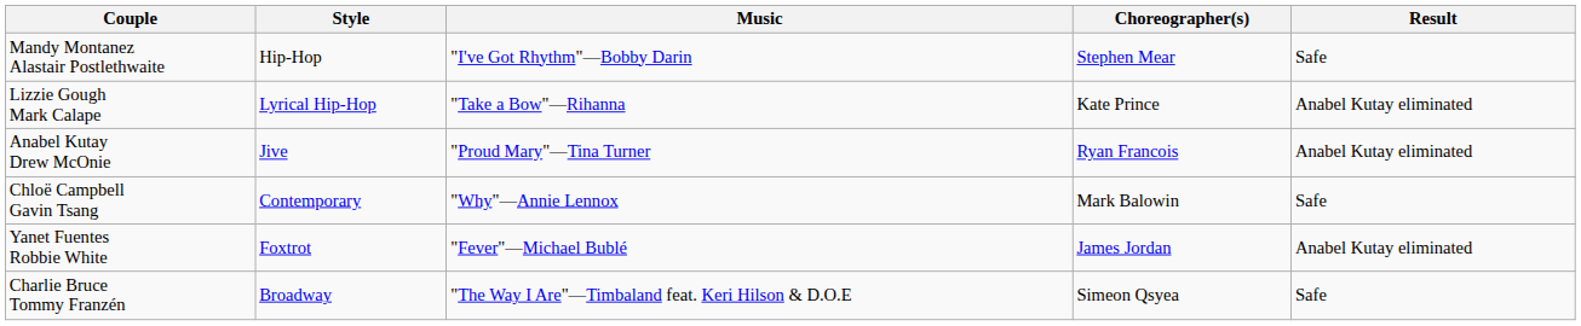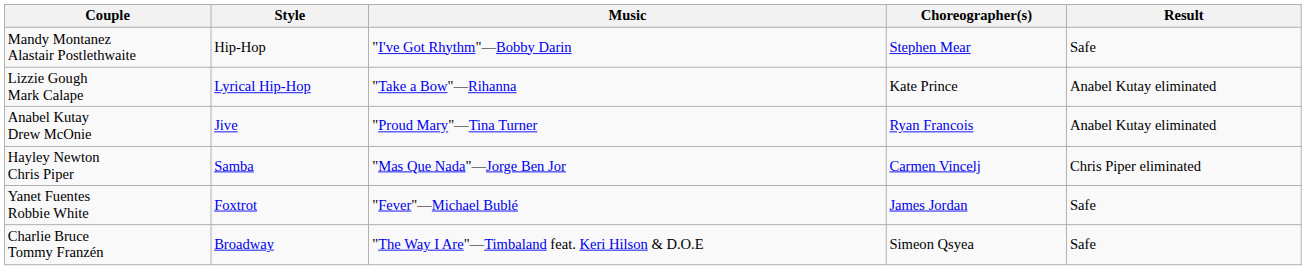 <table class="wikitable" style="width:90%;">
 <tr>
 <th>Couple</th>
 <th>Style</th>
 <th>Music</th>
 <th>Choreographer(s)</th>
 <th>Result</th>
 </tr>
 <tr>
 <td>Mandy Montanez<br>Alastair Postlethwaite</td>
 <td>Hip-Hop</td>
 <td>"<a href='#'>I've Got Rhythm</a>"—<a href='#'>Bobby Darin</a></td>
 <td><a href='#'>Stephen Mear</a></td>
 <td>Safe</td>
 </tr>
 <tr>
 <td>Lizzie Gough<br>Mark Calape</td>
 <td><a href='#'>Lyrical Hip-Hop</a></td>
 <td>"<a href='#'>Take a Bow</a>"—<a href='#'>Rihanna</a></td>
 <td>Kate Prince</td>
 <td>Anabel Kutay eliminated</td>
 </tr>
 <tr>
 <td>Anabel Kutay<br>Drew McOnie</td>
 <td><a href='#'>Jive</a></td>
 <td>"<a href='#'>Proud Mary</a>"—<a href='#'>Tina Turner</a></td>
 <td><a href='#'>Ryan Francois</a></td>
 <td>Anabel Kutay eliminated</td>
 </tr>
 <tr>
-<td>Chloë Campbell<br>Gavin Tsang</td>
-<td><a href='#'>Contemporary</a></td>
-<td>"<a href='#'>Why</a>"—<a href='#'>Annie Lennox</a></td>
-<td>Mark Balowin</td>
-<td>Safe</td>
+<td>Hayley Newton<br>Chris Piper</td>
+<td><a href='#'>Samba</a></td>
+<td>"<a href='#'>Mas Que Nada</a>"—<a href='#'>Jorge Ben Jor</a></td>
+<td><a href='#'>Carmen Vincelj</a></td>
+<td>Chris Piper eliminated</td>
 </tr>
 <tr>
 <td>Yanet Fuentes<br>Robbie White</td>
 <td><a href='#'>Foxtrot</a></td>
 <td>"<a href='#'>Fever</a>"—<a href='#'>Michael Bublé</a></td>
 <td><a href='#'>James Jordan</a></td>
-<td>Anabel Kutay eliminated</td>
+<td>Safe</td>
 </tr>
 <tr>
 <td>Charlie Bruce<br>Tommy Franzén</td>
 <td><a href='#'>Broadway</a></td>
 <td>"<a href='#'>The Way I Are</a>"—<a href='#'>Timbaland</a> feat. <a href='#'>Keri Hilson</a> & D.O.E</td>
 <td>Simeon Qsyea</td>
 <td>Safe</td>
 </tr>
 </table>
